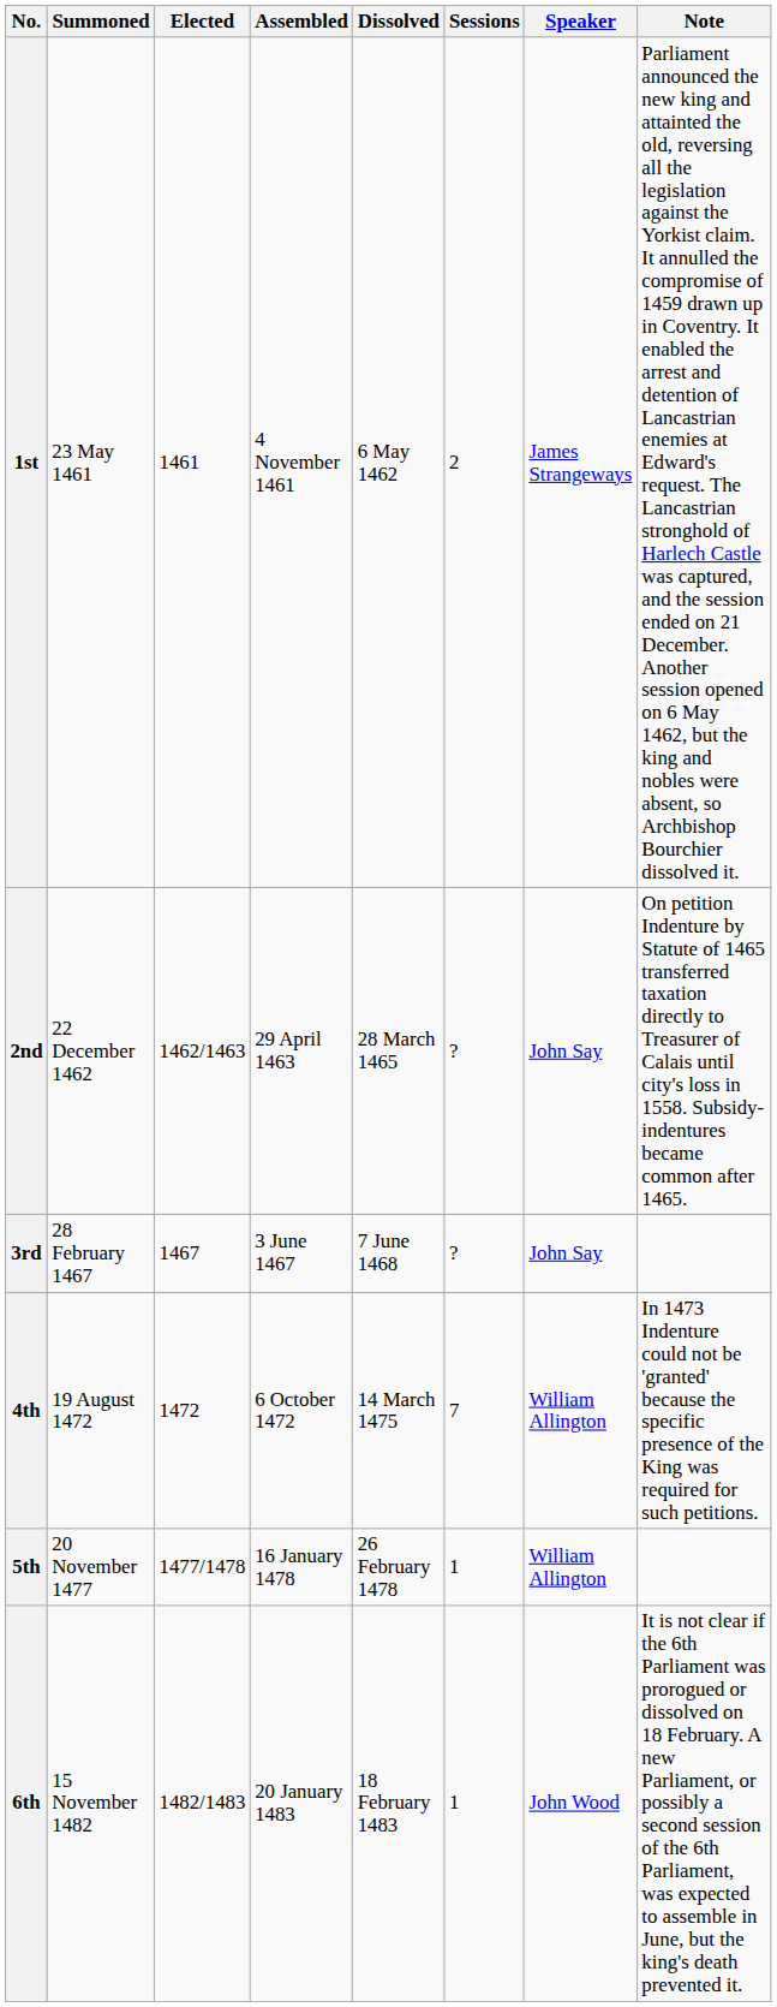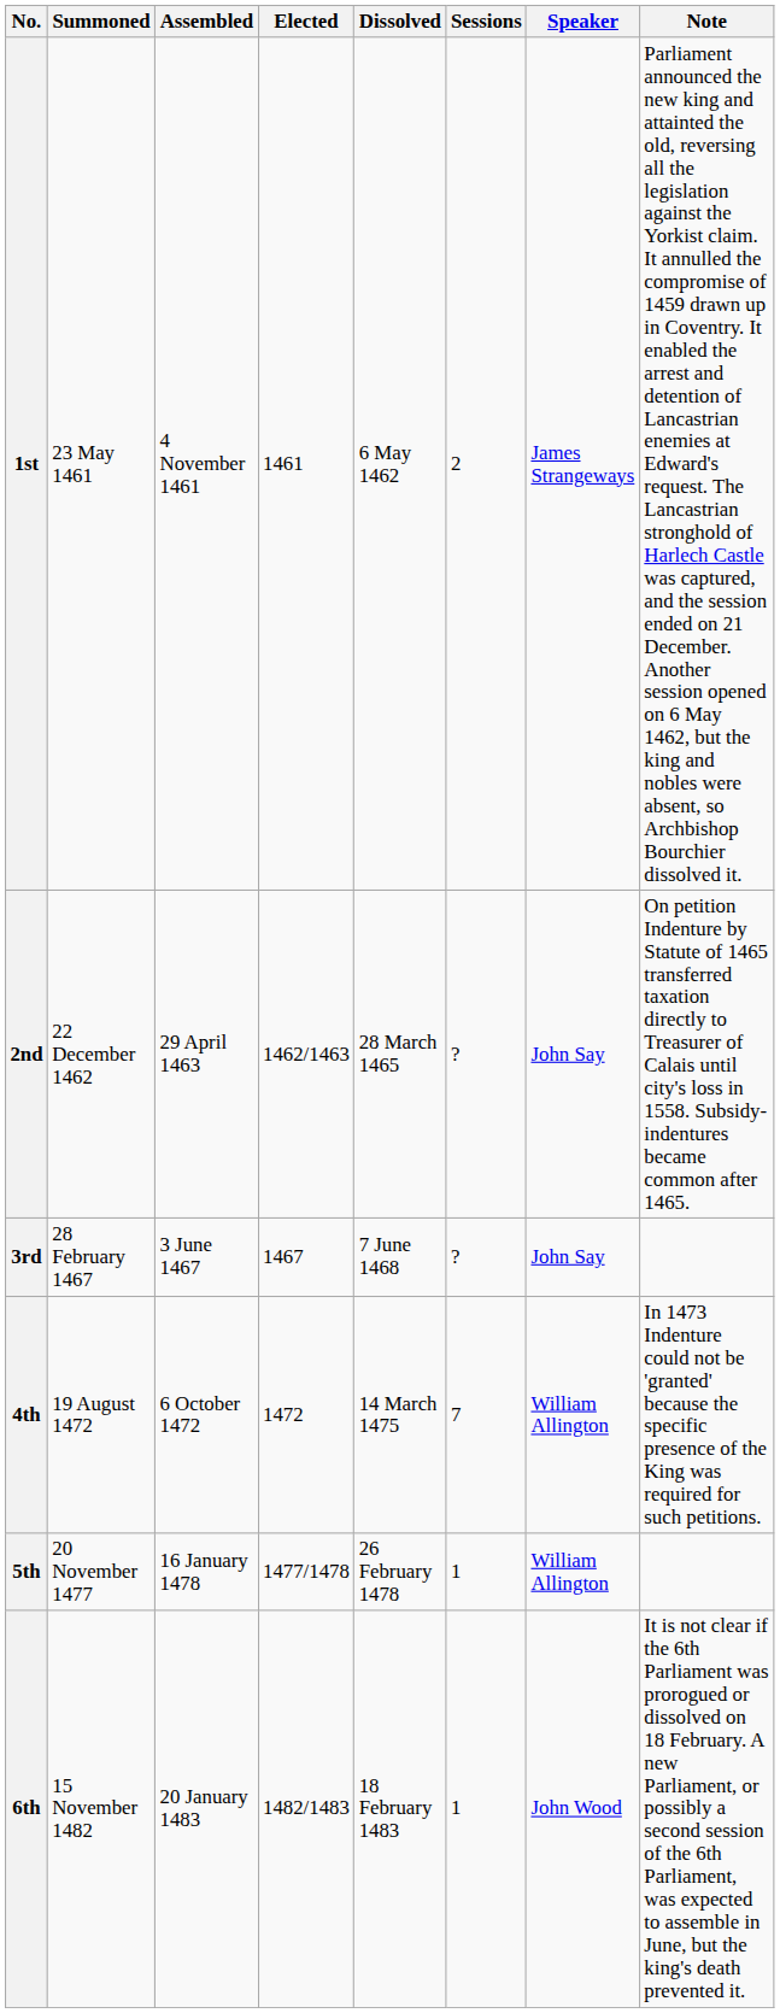 <table class="wikitable">
 <tr>
 <th>No.</th>
 <th>Summoned</th>
+<th>Assembled</th>
 <th>Elected</th>
-<th>Assembled</th>
 <th>Dissolved</th>
 <th>Sessions</th>
 <th><a href='#'>Speaker</a></th>
 <th>Note</th>
 </tr>
 <tr>
 <th>1st</th>
 <td>23 May 1461</td>
+<td>4 November 1461</td>
 <td>1461</td>
-<td>4 November 1461</td>
 <td>6 May 1462</td>
 <td>2</td>
 <td><a href='#'>James Strangeways</a></td>
 <td>Parliament announced the new king and attainted the old, reversing all the legislation against the Yorkist claim. It annulled the compromise of 1459 drawn up in Coventry. It enabled the arrest and detention of Lancastrian enemies at Edward's request. The Lancastrian stronghold of <a href='#'>Harlech Castle</a> was captured, and the session ended on 21 December. Another session opened on 6 May 1462, but the king and nobles were absent, so Archbishop Bourchier dissolved it.</td>
 </tr>
 <tr>
 <th>2nd</th>
 <td>22 December 1462</td>
+<td>29 April 1463</td>
 <td>1462/1463</td>
-<td>29 April 1463</td>
 <td>28 March 1465</td>
 <td>?</td>
 <td><a href='#'>John Say</a></td>
 <td>On petition Indenture by Statute of 1465 transferred taxation directly to Treasurer of Calais until city's loss in 1558. Subsidy-indentures became common after 1465.</td>
 </tr>
 <tr>
 <th>3rd</th>
 <td>28 February 1467</td>
+<td>3 June 1467</td>
 <td>1467</td>
-<td>3 June 1467</td>
 <td>7 June 1468</td>
 <td>?</td>
 <td><a href='#'>John Say</a></td>
 <td></td>
 </tr>
 <tr>
 <th>4th</th>
 <td>19 August 1472</td>
+<td>6 October 1472</td>
 <td>1472</td>
-<td>6 October 1472</td>
 <td>14 March 1475</td>
 <td>7</td>
 <td><a href='#'>William Allington</a></td>
 <td>In 1473 Indenture could not be 'granted' because the specific presence of the King was required for such petitions.</td>
 </tr>
 <tr>
 <th>5th</th>
 <td>20 November 1477</td>
+<td>16 January 1478</td>
 <td>1477/1478</td>
-<td>16 January 1478</td>
 <td>26 February 1478</td>
 <td>1</td>
 <td><a href='#'>William Allington</a></td>
 <td></td>
 </tr>
 <tr>
 <th>6th</th>
 <td>15 November 1482</td>
+<td>20 January 1483</td>
 <td>1482/1483</td>
-<td>20 January 1483</td>
 <td>18 February 1483</td>
 <td>1</td>
 <td><a href='#'>John Wood</a></td>
 <td>It is not clear if the 6th Parliament was prorogued or dissolved on 18 February. A new Parliament, or possibly a second session of the 6th Parliament, was expected to assemble in June, but the king's death prevented it.</td>
 </tr>
 </table>
